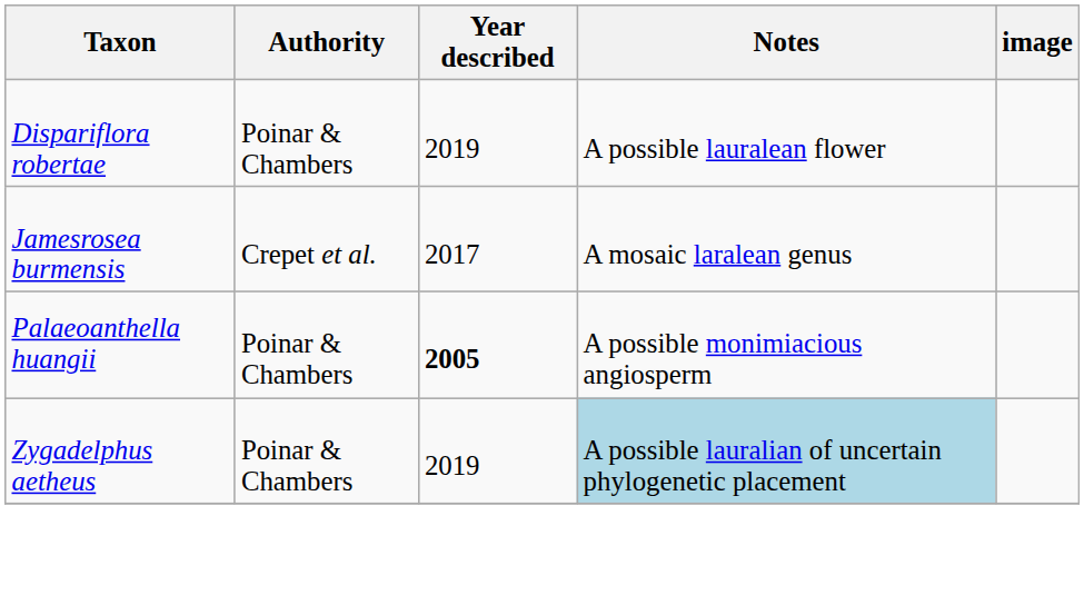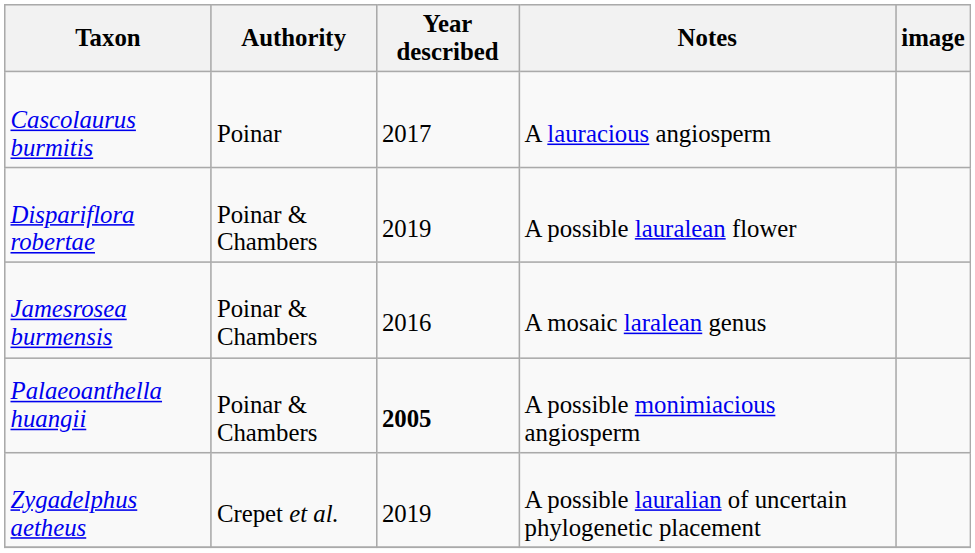 <table class="wikitable sortable" align="center" width="100%">
 <tr>
 <th>Taxon</th>
 <th>Authority</th>
 <th>Year described</th>
 <th>Notes</th>
 <th>image</th>
+</tr>
+<tr>
+<td><br><em><a href='#'>Cascolaurus burmitis</a></em></td>
+<td><br>Poinar</td>
+<td><br>2017</td>
+<td><br>A <a href='#'>lauracious</a> angiosperm</td>
+<td></td>
 </tr>
 <tr>
 <td><br><em><a href='#'>Dispariflora robertae</a></em></td>
 <td><br>Poinar & Chambers</td>
 <td><br>2019</td>
 <td><br>A possible <a href='#'>lauralean</a> flower</td>
 <td></td>
 </tr>
 <tr>
 <td><br><em><a href='#'>Jamesrosea burmensis</a></em></td>
-<td><br>Crepet <em>et al.</em></td>
-<td><br>2017</td>
+<td><br>Poinar & Chambers</td>
+<td><br>2016</td>
 <td><br>A mosaic <a href='#'>laralean</a> genus</td>
 <td></td>
 </tr>
 <tr>
 <td><em><a href='#'>Palaeoanthella huangii</a></em></td>
 <td><br>Poinar & Chambers</td>
 <td><strong><br>2005</strong></td>
 <td><br>A possible <a href='#'>monimiacious</a> angiosperm</td>
 <td></td>
 </tr>
 <tr>
 <td><br><em><a href='#'>Zygadelphus aetheus</a></em></td>
-<td><br>Poinar & Chambers</td>
+<td><br>Crepet <em>et al.</em></td>
 <td><br>2019</td>
-<td style="background: lightblue;"><br>A possible <a href='#'>lauralian</a> of uncertain phylogenetic placement</td>
+<td><br>A possible <a href='#'>lauralian</a> of uncertain phylogenetic placement</td>
 <td></td>
 </tr>
 <tr>
 </tr>
 </table>
